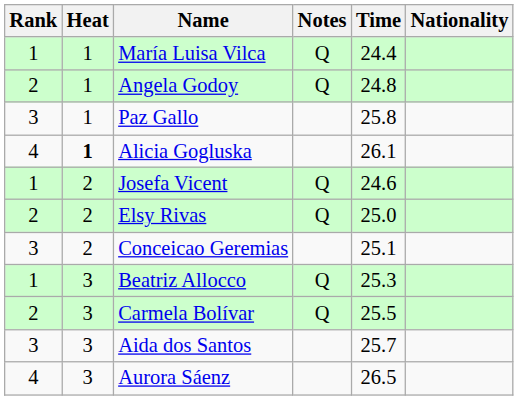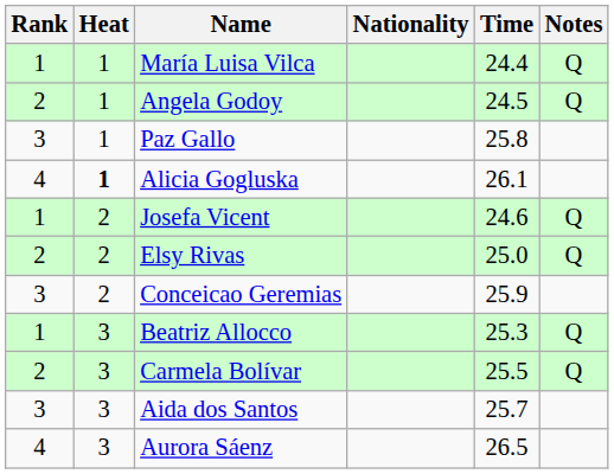 <table class="wikitable sortable" style="text-align:center">
 <tr>
 <th>Rank</th>
 <th>Heat</th>
 <th>Name</th>
+<th>Nationality</th>
+<th>Time</th>
 <th>Notes</th>
-<th>Time</th>
-<th>Nationality</th>
 </tr>
 <tr bgcolor=ccffcc>
 <td>1</td>
 <td>1</td>
 <td align=left><a href='#'>María Luisa Vilca</a></td>
+<td align=left></td>
+<td>24.4</td>
 <td>Q</td>
-<td>24.4</td>
-<td align=left></td>
 </tr>
 <tr bgcolor=ccffcc>
 <td>2</td>
 <td>1</td>
 <td align=left><a href='#'>Angela Godoy</a></td>
+<td align=left></td>
+<td>24.5</td>
 <td>Q</td>
-<td>24.8</td>
-<td align=left></td>
 </tr>
 <tr>
 <td>3</td>
 <td>1</td>
 <td align=left><a href='#'>Paz Gallo</a></td>
+<td align=left></td>
+<td>25.8</td>
 <td></td>
-<td>25.8</td>
-<td align=left></td>
 </tr>
 <tr>
 <td>4</td>
 <td><strong>1</strong></td>
 <td align=left><a href='#'>Alicia Gogluska</a></td>
+<td align=left></td>
+<td>26.1</td>
 <td></td>
-<td>26.1</td>
-<td align=left></td>
 </tr>
 <tr bgcolor=ccffcc>
 <td>1</td>
 <td>2</td>
 <td align=left><a href='#'>Josefa Vicent</a></td>
+<td align=left></td>
+<td>24.6</td>
 <td>Q</td>
-<td>24.6</td>
-<td align=left></td>
 </tr>
 <tr bgcolor=ccffcc>
 <td>2</td>
 <td>2</td>
 <td align=left><a href='#'>Elsy Rivas</a></td>
+<td align=left></td>
+<td>25.0</td>
 <td>Q</td>
-<td>25.0</td>
-<td align=left></td>
 </tr>
 <tr>
 <td>3</td>
 <td>2</td>
 <td align=left><a href='#'>Conceicao Geremias</a></td>
+<td align=left></td>
+<td>25.9</td>
 <td></td>
-<td>25.1</td>
-<td align=left></td>
 </tr>
 <tr bgcolor=ccffcc>
 <td>1</td>
 <td>3</td>
 <td align=left><a href='#'>Beatriz Allocco</a></td>
+<td align=left></td>
+<td>25.3</td>
 <td>Q</td>
-<td>25.3</td>
-<td align=left></td>
 </tr>
 <tr bgcolor=ccffcc>
 <td>2</td>
 <td>3</td>
 <td align=left><a href='#'>Carmela Bolívar</a></td>
+<td align=left></td>
+<td>25.5</td>
 <td>Q</td>
-<td>25.5</td>
-<td align=left></td>
 </tr>
 <tr>
 <td>3</td>
 <td>3</td>
 <td align=left><a href='#'>Aida dos Santos</a></td>
+<td align=left></td>
+<td>25.7</td>
 <td></td>
-<td>25.7</td>
-<td align=left></td>
 </tr>
 <tr>
 <td>4</td>
 <td>3</td>
 <td align=left><a href='#'>Aurora Sáenz</a></td>
+<td align=left></td>
+<td>26.5</td>
 <td></td>
-<td>26.5</td>
-<td align=left></td>
 </tr>
 </table>
